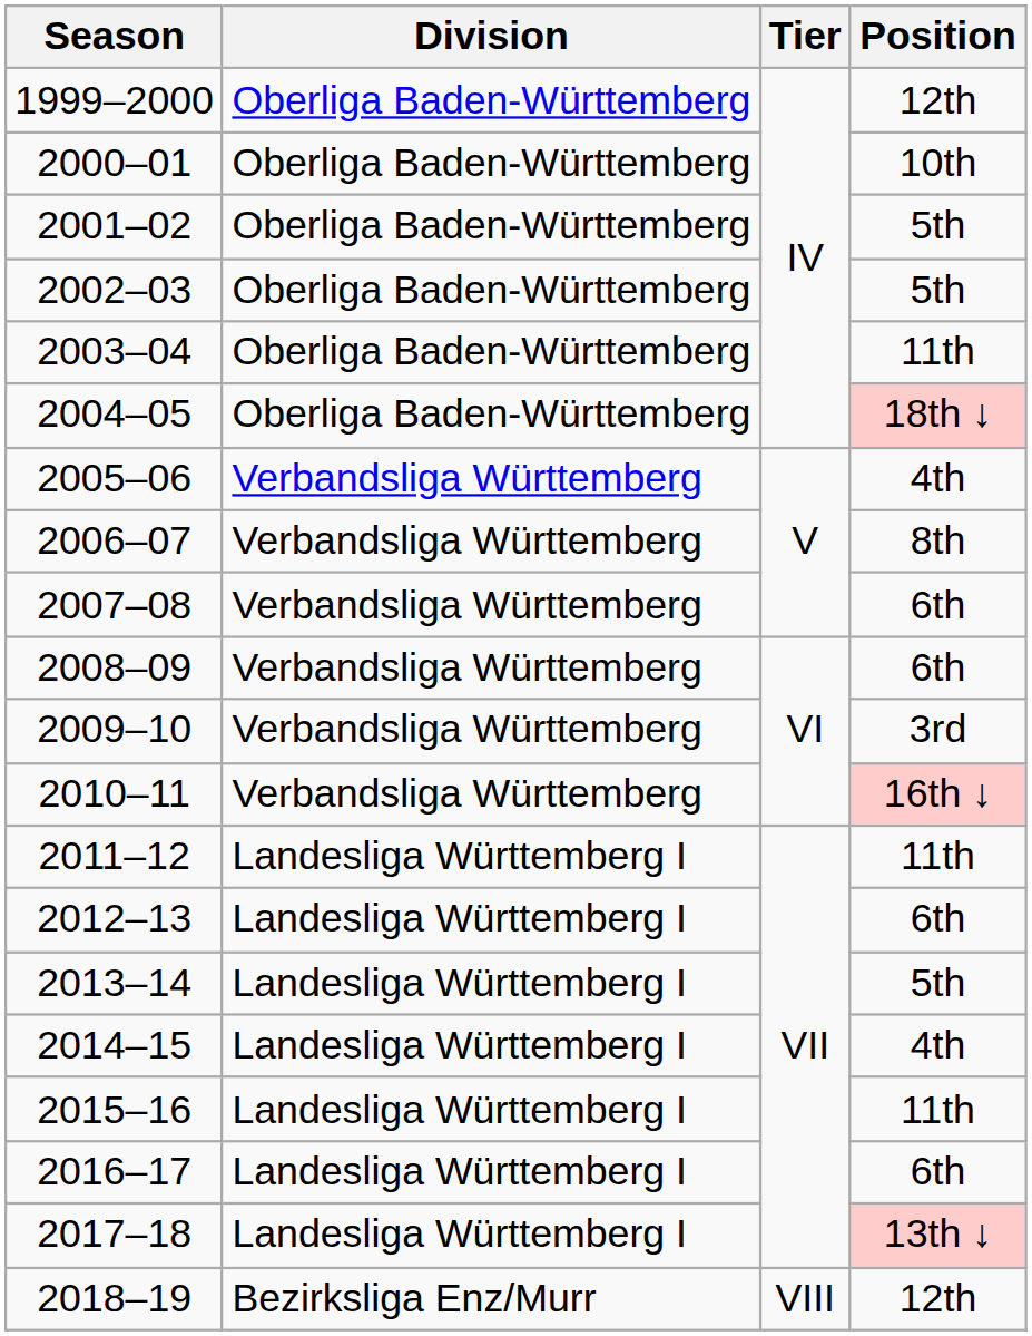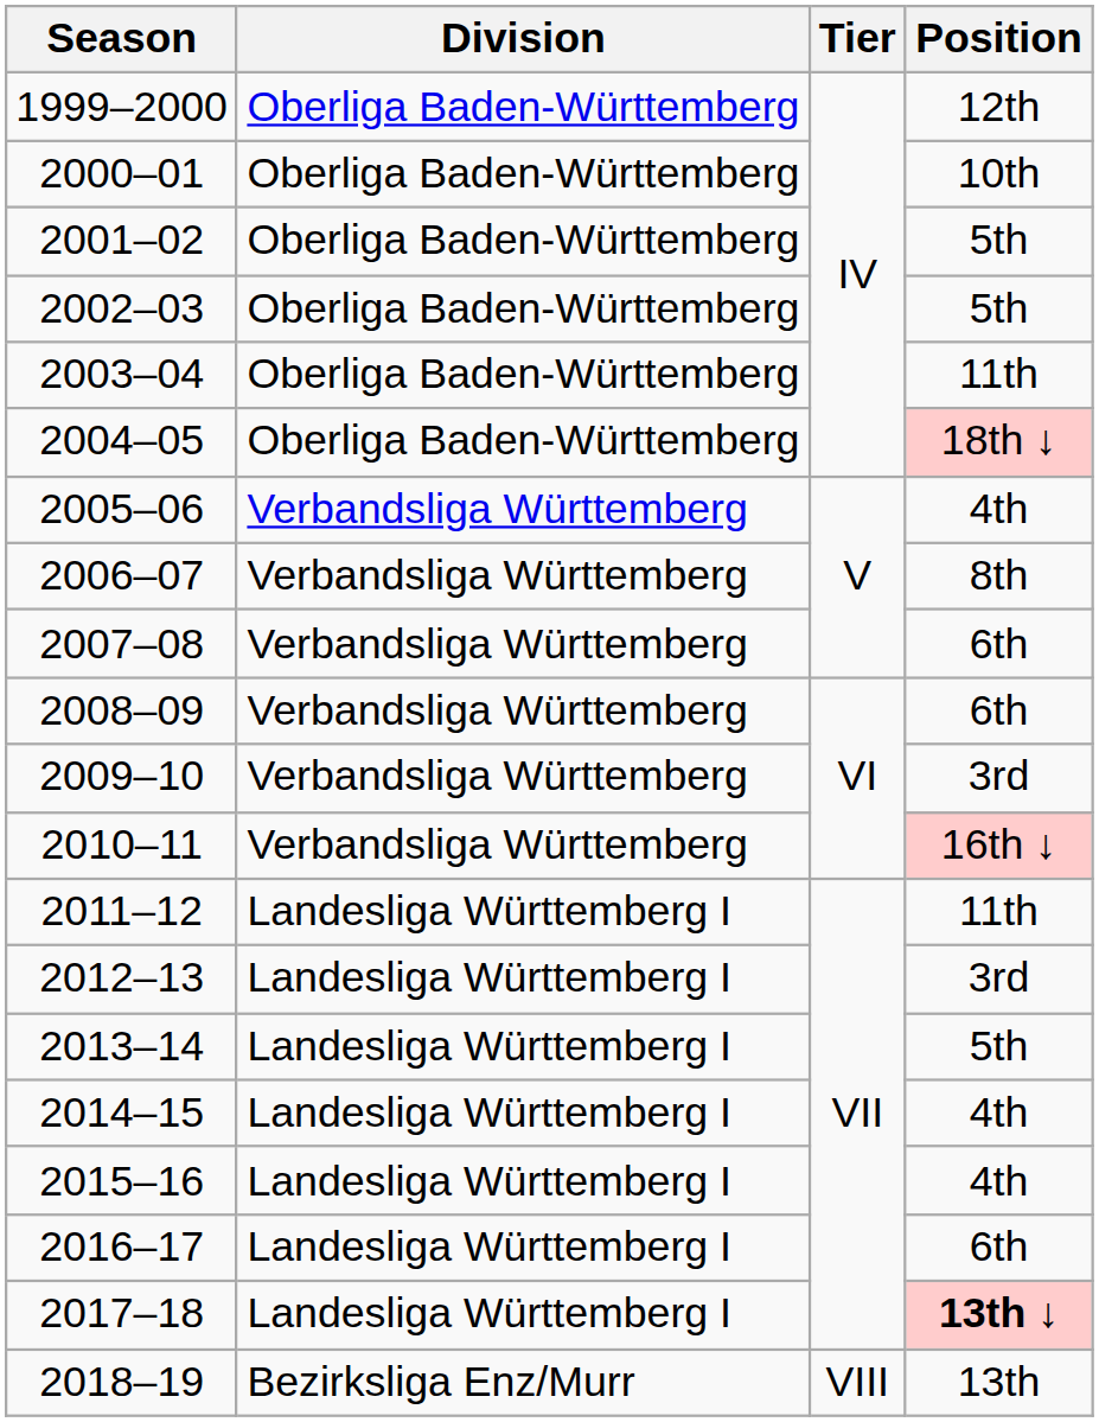 <table class="wikitable">
 <tr>
 <th>Season</th>
 <th>Division</th>
 <th>Tier</th>
 <th>Position</th>
 </tr>
 <tr align="center">
 <td>1999–2000</td>
 <td align="left"><a href='#'>Oberliga Baden-Württemberg</a></td>
 <td rowspan=6>IV</td>
 <td>12th</td>
 </tr>
 <tr align="center">
 <td>2000–01</td>
 <td align="left">Oberliga Baden-Württemberg</td>
 <td>10th</td>
 </tr>
 <tr align="center">
 <td>2001–02</td>
 <td align="left">Oberliga Baden-Württemberg</td>
 <td>5th</td>
 </tr>
 <tr align="center">
 <td>2002–03</td>
 <td align="left">Oberliga Baden-Württemberg</td>
 <td>5th</td>
 </tr>
 <tr align="center">
 <td>2003–04</td>
 <td align="left">Oberliga Baden-Württemberg</td>
 <td>11th</td>
 </tr>
 <tr align="center">
 <td>2004–05</td>
 <td align="left">Oberliga Baden-Württemberg</td>
 <td style="background:#ffcccc">18th ↓</td>
 </tr>
 <tr align="center">
 <td>2005–06</td>
 <td align="left"><a href='#'>Verbandsliga Württemberg</a></td>
 <td rowspan=3>V</td>
 <td>4th</td>
 </tr>
 <tr align="center">
 <td>2006–07</td>
 <td align="left">Verbandsliga Württemberg</td>
 <td>8th</td>
 </tr>
 <tr align="center">
 <td>2007–08</td>
 <td align="left">Verbandsliga Württemberg</td>
 <td>6th</td>
 </tr>
 <tr align="center">
 <td>2008–09</td>
 <td align="left">Verbandsliga Württemberg</td>
 <td rowspan=3>VI</td>
 <td>6th</td>
 </tr>
 <tr align="center">
 <td>2009–10</td>
 <td align="left">Verbandsliga Württemberg</td>
 <td>3rd</td>
 </tr>
 <tr align="center">
 <td>2010–11</td>
 <td align="left">Verbandsliga Württemberg</td>
 <td style="background:#ffcccc">16th ↓</td>
 </tr>
 <tr align="center">
 <td>2011–12</td>
 <td align="left">Landesliga Württemberg I</td>
 <td rowspan=7>VII</td>
 <td>11th</td>
 </tr>
 <tr align="center">
 <td>2012–13</td>
 <td align="left">Landesliga Württemberg I</td>
-<td>6th</td>
+<td>3rd</td>
 </tr>
 <tr align="center">
 <td>2013–14</td>
 <td align="left">Landesliga Württemberg I</td>
 <td>5th</td>
 </tr>
 <tr align="center">
 <td>2014–15</td>
 <td align="left">Landesliga Württemberg I</td>
 <td>4th</td>
 </tr>
 <tr align="center">
 <td>2015–16</td>
 <td align="left">Landesliga Württemberg I</td>
-<td>11th</td>
+<td>4th</td>
 </tr>
 <tr align="center">
 <td>2016–17</td>
 <td align="left">Landesliga Württemberg I</td>
 <td>6th</td>
 </tr>
 <tr align="center">
 <td>2017–18</td>
 <td align="left">Landesliga Württemberg I</td>
-<td style="background:#ffcccc">13th ↓</td>
+<td style="background:#ffcccc"><strong>13th ↓</strong></td>
 </tr>
 <tr align="center">
 <td>2018–19</td>
 <td align="left">Bezirksliga Enz/Murr</td>
 <td>VIII</td>
-<td>12th</td>
+<td>13th</td>
 </tr>
 </table>
